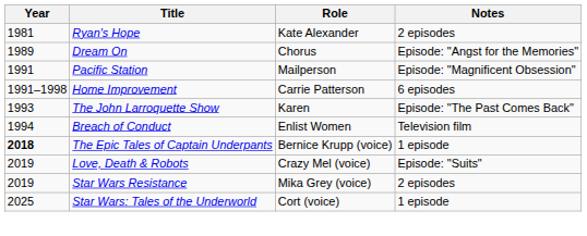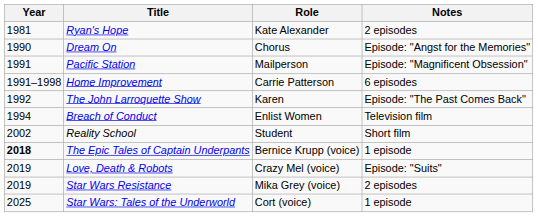 <table class="wikitable sortable">
 <tr>
 <th>Year</th>
 <th>Title</th>
 <th>Role</th>
 <th class="unsortable">Notes</th>
 </tr>
 <tr>
 <td>1981</td>
 <td><em><a href='#'>Ryan's Hope</a></em></td>
 <td>Kate Alexander</td>
 <td>2 episodes</td>
 </tr>
 <tr>
-<td>1989</td>
+<td>1990</td>
 <td><em><a href='#'>Dream On</a></em></td>
 <td>Chorus</td>
 <td>Episode: "Angst for the Memories"</td>
 </tr>
 <tr>
 <td>1991</td>
 <td><em><a href='#'>Pacific Station</a></em></td>
 <td>Mailperson</td>
 <td>Episode: "Magnificent Obsession"</td>
 </tr>
 <tr>
 <td>1991–1998</td>
 <td><em><a href='#'>Home Improvement</a></em></td>
 <td>Carrie Patterson</td>
 <td>6 episodes</td>
 </tr>
 <tr>
-<td>1993</td>
+<td>1992</td>
 <td><em><a href='#'>The John Larroquette Show</a></em></td>
 <td>Karen</td>
 <td>Episode: "The Past Comes Back"</td>
 </tr>
 <tr>
 <td>1994</td>
 <td><em><a href='#'>Breach of Conduct</a></em></td>
 <td>Enlist Women</td>
 <td>Television film</td>
+</tr>
+<tr>
+<td>2002</td>
+<td><em>Reality School</em></td>
+<td>Student</td>
+<td>Short film</td>
 </tr>
 <tr>
 <td><strong>2018</strong></td>
 <td><em><a href='#'>The Epic Tales of Captain Underpants</a></em></td>
 <td>Bernice Krupp (voice)</td>
 <td>1 episode</td>
 </tr>
 <tr>
 <td>2019</td>
 <td><em><a href='#'>Love, Death & Robots</a></em></td>
 <td>Crazy Mel (voice)</td>
 <td>Episode: "Suits"</td>
 </tr>
 <tr>
 <td>2019</td>
 <td><em><a href='#'>Star Wars Resistance</a></em></td>
 <td>Mika Grey (voice)</td>
 <td>2 episodes</td>
 </tr>
 <tr>
 <td>2025</td>
 <td><em><a href='#'>Star Wars: Tales of the Underworld</a></em></td>
 <td>Cort (voice)</td>
 <td>1 episode</td>
 </tr>
 </table>
